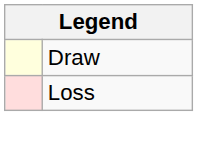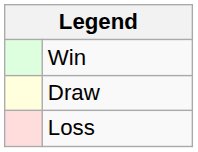 <table class="wikitable">
 <tr>
 <th colspan="2">Legend</th>
+</tr>
+<tr>
+<td style="background:#ddffdd" width=20> </td>
+<td width=100>Win</td>
 </tr>
 <tr>
 <td style="background:#ffffdd" width=20> </td>
 <td width=100>Draw</td>
 </tr>
 <tr>
 <td style="background:#ffdddd" width=20> </td>
 <td width=100>Loss</td>
 </tr>
 </table>
